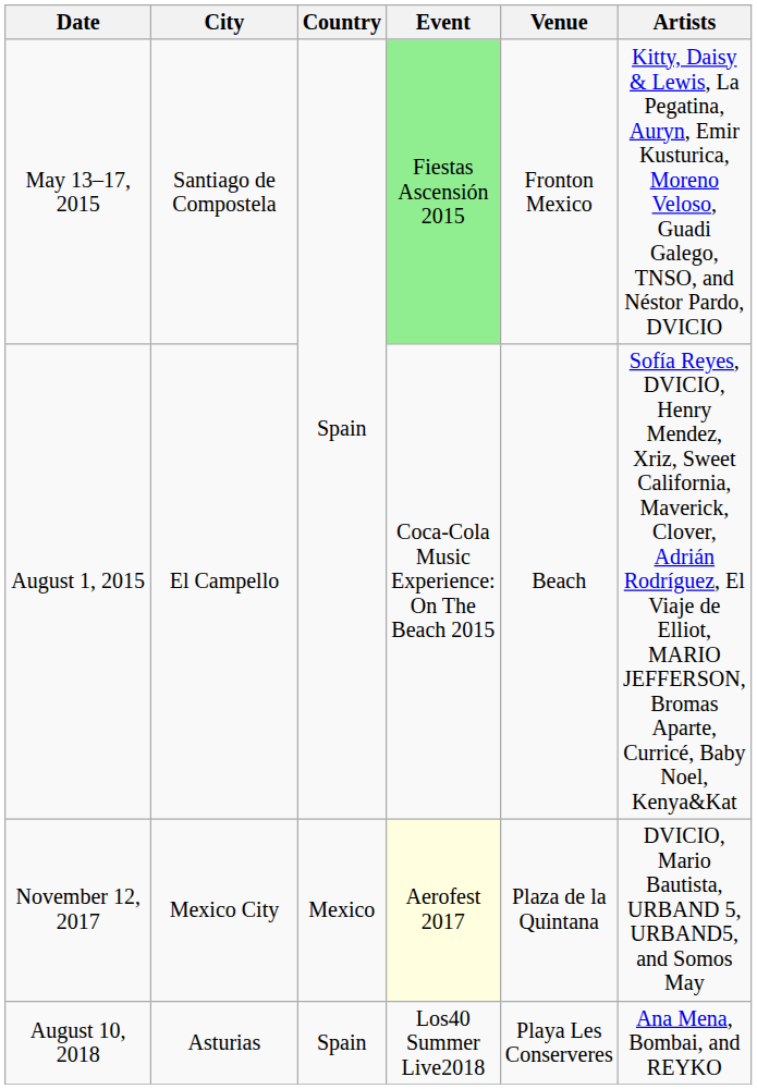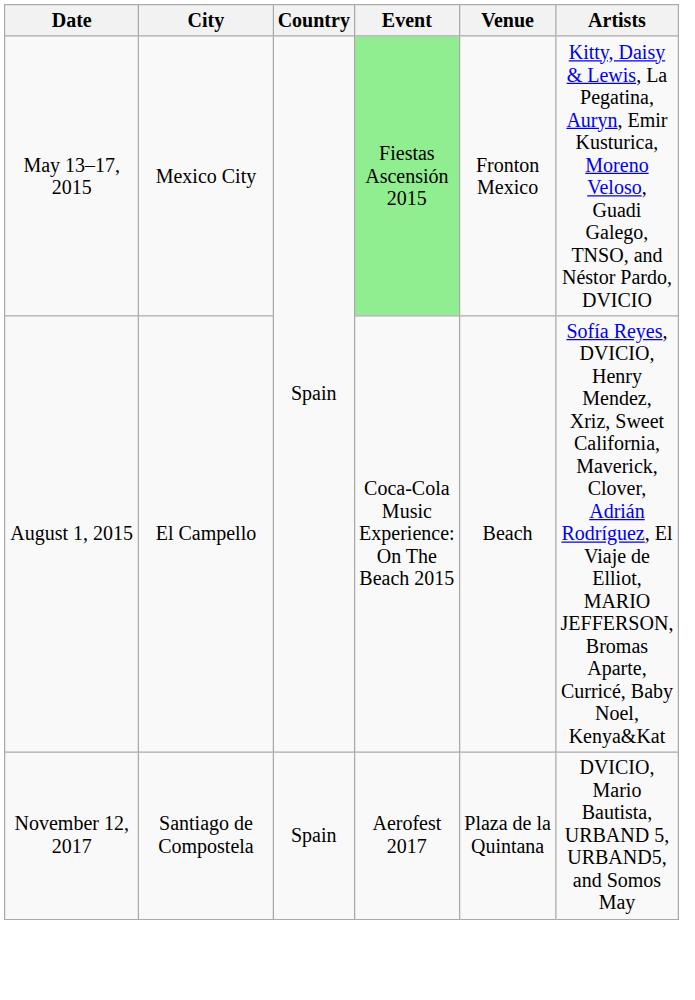 <table class="wikitable" style="text-align:center">
 <tr>
 <th width="100">Date</th>
 <th width="100">City</th>
 <th width="50">Country</th>
 <th width="60">Event</th>
 <th width="70">Venue</th>
 <th width="60">Artists</th>
 </tr>
 <tr>
 <td>May 13–17, 2015</td>
-<td>Santiago de Compostela</td>
+<td>Mexico City</td>
 <td rowspan="2">Spain</td>
 <td style="background: lightgreen;">Fiestas Ascensión 2015</td>
 <td>Fronton Mexico</td>
 <td><a href='#'>Kitty, Daisy & Lewis</a>, La Pegatina, <a href='#'>Auryn</a>, Emir Kusturica, <a href='#'>Moreno Veloso</a>, Guadi Galego, TNSO, and Néstor Pardo, DVICIO</td>
 </tr>
 <tr>
 <td>August 1, 2015</td>
 <td>El Campello</td>
 <td>Coca-Cola Music Experience: On The Beach 2015</td>
 <td>Beach</td>
 <td><a href='#'>Sofía Reyes</a>, DVICIO, Henry Mendez, Xriz, Sweet California, Maverick, Clover, <a href='#'>Adrián Rodríguez</a>, El Viaje de Elliot, MARIO JEFFERSON, Bromas Aparte, Curricé, Baby Noel, Kenya&Kat</td>
 </tr>
 <tr>
 <td>November 12, 2017</td>
-<td>Mexico City</td>
-<td>Mexico</td>
-<td style="background: lightyellow;">Aerofest 2017</td>
+<td>Santiago de Compostela</td>
+<td>Spain</td>
+<td>Aerofest 2017</td>
 <td>Plaza de la Quintana</td>
 <td>DVICIO, Mario Bautista, URBAND 5, URBAND5, and Somos May</td>
 </tr>
-<tr>
-<td>August 10, 2018</td>
-<td>Asturias</td>
-<td>Spain</td>
-<td>Los40 Summer Live2018</td>
-<td>Playa Les Conserveres</td>
-<td><a href='#'>Ana Mena</a>, Bombai, and REYKO</td>
-</tr>
 </table>
